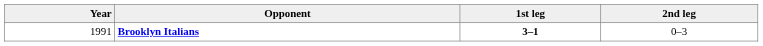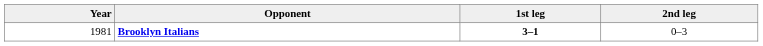 <table border=1 cellspacing=0 cellpadding=4 style="border-collapse: collapse;" width=70%>
 <tr bgcolor="efefef">
 <th align=right>Year</th>
 <th>Opponent</th>
 <th>1st leg</th>
 <th>2nd leg</th>
 </tr>
 <tr>
-<td align=right>1991</td>
+<td align=right>1981</td>
 <td> <strong><a href='#'>Brooklyn Italians</a></strong></td>
 <td align=center><strong>3–1</strong></td>
 <td align=center>0–3</td>
 </tr>
 </table>
